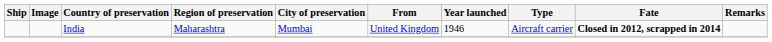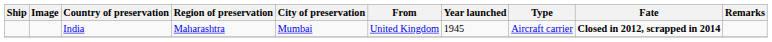 <table class="wikitable sortable">
 <tr>
 <th>Ship</th>
 <th>Image</th>
 <th>Country of preservation</th>
 <th>Region of preservation</th>
 <th>City of preservation</th>
 <th>From</th>
 <th>Year launched</th>
 <th>Type</th>
 <th>Fate</th>
 <th>Remarks</th>
 </tr>
 <tr>
 <td></td>
 <td></td>
 <td><a href='#'>India</a></td>
 <td><a href='#'>Maharashtra</a></td>
 <td><a href='#'>Mumbai</a></td>
 <td> <a href='#'>United Kingdom</a></td>
-<td>1946</td>
+<td>1945</td>
 <td><a href='#'>Aircraft carrier</a></td>
 <td><strong>Closed in 2012, scrapped in 2014</strong></td>
 <td></td>
 </tr>
 <tr>
 </tr>
 </table>
